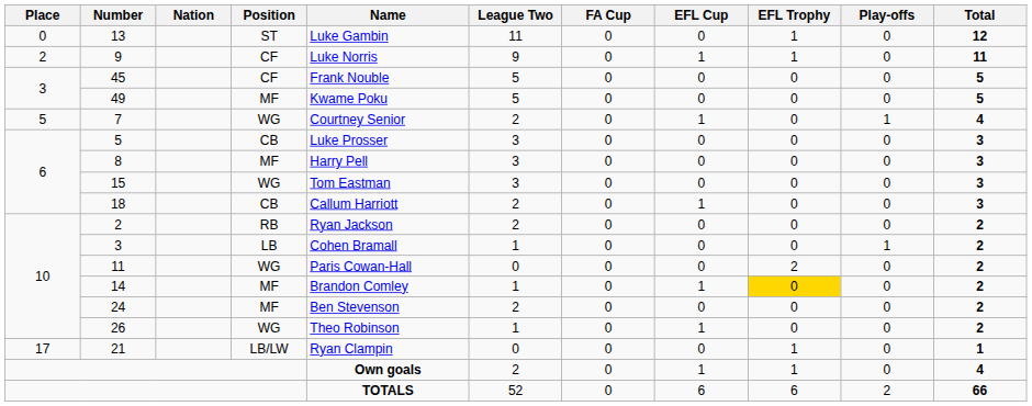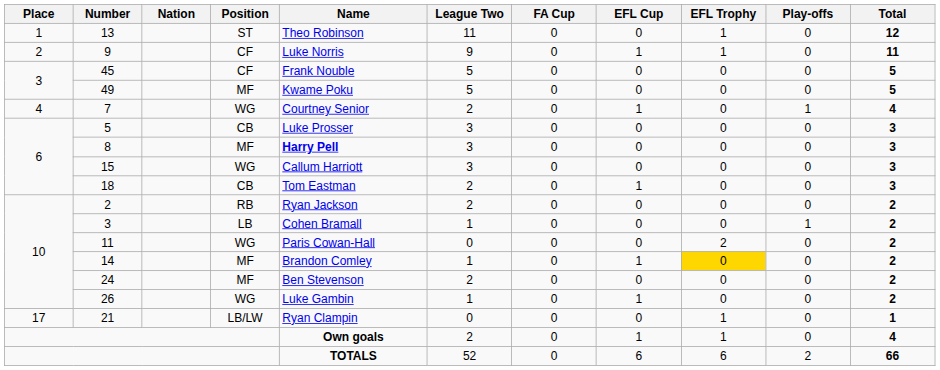 <table class="wikitable" style="font-size: 95%; text-align: center;">
 <tr>
 <th width=80>Place</th>
 <th width=80>Number</th>
 <th width=80>Nation</th>
 <th width=80>Position</th>
 <th width=180>Name</th>
 <th width=100>League Two</th>
 <th width=100>FA Cup</th>
 <th width=100>EFL Cup</th>
 <th width=100>EFL Trophy</th>
 <th width=100>Play-offs</th>
 <th width=100>Total</th>
 </tr>
 <tr>
-<td>0</td>
+<td>1</td>
 <td>13</td>
 <td></td>
 <td>ST</td>
-<td align="left"><a href='#'>Luke Gambin</a></td>
+<td align="left"><a href='#'>Theo Robinson</a></td>
 <td>11</td>
 <td>0</td>
 <td>0</td>
 <td>1</td>
 <td>0</td>
 <td><strong>12</strong></td>
 </tr>
 <tr>
 <td>2</td>
 <td>9</td>
 <td></td>
 <td>CF</td>
 <td align="left"><a href='#'>Luke Norris</a></td>
 <td>9</td>
 <td>0</td>
 <td>1</td>
 <td>1</td>
 <td>0</td>
 <td><strong>11</strong></td>
 </tr>
 <tr>
 <td rowspan=2>3</td>
 <td>45</td>
 <td></td>
 <td>CF</td>
 <td align="left"><a href='#'>Frank Nouble</a></td>
 <td>5</td>
 <td>0</td>
 <td>0</td>
 <td>0</td>
 <td>0</td>
 <td><strong>5</strong></td>
 </tr>
 <tr>
 <td>49</td>
 <td></td>
 <td>MF</td>
 <td align="left"><a href='#'>Kwame Poku</a></td>
 <td>5</td>
 <td>0</td>
 <td>0</td>
 <td>0</td>
 <td>0</td>
 <td><strong>5</strong></td>
 </tr>
 <tr>
-<td>5</td>
+<td>4</td>
 <td>7</td>
 <td></td>
 <td>WG</td>
 <td align="left"><a href='#'>Courtney Senior</a></td>
 <td>2</td>
 <td>0</td>
 <td>1</td>
 <td>0</td>
 <td>1</td>
 <td><strong>4</strong></td>
 </tr>
 <tr>
 <td rowspan=4>6</td>
 <td>5</td>
 <td></td>
 <td>CB</td>
 <td align="left"><a href='#'>Luke Prosser</a></td>
 <td>3</td>
 <td>0</td>
 <td>0</td>
 <td>0</td>
 <td>0</td>
 <td><strong>3</strong></td>
 </tr>
 <tr>
 <td>8</td>
 <td></td>
 <td>MF</td>
-<td align="left"><a href='#'>Harry Pell</a></td>
+<td align="left"><strong><a href='#'>Harry Pell</a></strong></td>
 <td>3</td>
 <td>0</td>
 <td>0</td>
 <td>0</td>
 <td>0</td>
 <td><strong>3</strong></td>
 </tr>
 <tr>
 <td>15</td>
 <td></td>
 <td>WG</td>
-<td align="left"><a href='#'>Tom Eastman</a></td>
+<td align="left"><a href='#'>Callum Harriott</a></td>
 <td>3</td>
 <td>0</td>
 <td>0</td>
 <td>0</td>
 <td>0</td>
 <td><strong>3</strong></td>
 </tr>
 <tr>
 <td>18</td>
 <td></td>
 <td>CB</td>
-<td align="left"><a href='#'>Callum Harriott</a></td>
+<td align="left"><a href='#'>Tom Eastman</a></td>
 <td>2</td>
 <td>0</td>
 <td>1</td>
 <td>0</td>
 <td>0</td>
 <td><strong>3</strong></td>
 </tr>
 <tr>
 <td rowspan=6>10</td>
 <td>2</td>
 <td></td>
 <td>RB</td>
 <td align="left"><a href='#'>Ryan Jackson</a></td>
 <td>2</td>
 <td>0</td>
 <td>0</td>
 <td>0</td>
 <td>0</td>
 <td><strong>2</strong></td>
 </tr>
 <tr>
 <td>3</td>
 <td></td>
 <td>LB</td>
 <td align="left"><a href='#'>Cohen Bramall</a></td>
 <td>1</td>
 <td>0</td>
 <td>0</td>
 <td>0</td>
 <td>1</td>
 <td><strong>2</strong></td>
 </tr>
 <tr>
 <td>11</td>
 <td></td>
 <td>WG</td>
 <td align="left"><a href='#'>Paris Cowan-Hall</a></td>
 <td>0</td>
 <td>0</td>
 <td>0</td>
 <td>2</td>
 <td>0</td>
 <td><strong>2</strong></td>
 </tr>
 <tr>
 <td>14</td>
 <td></td>
 <td>MF</td>
 <td align="left"><a href='#'>Brandon Comley</a></td>
 <td>1</td>
 <td>0</td>
 <td>1</td>
 <td style="background: gold;">0</td>
 <td>0</td>
 <td><strong>2</strong></td>
 </tr>
 <tr>
 <td>24</td>
 <td></td>
 <td>MF</td>
 <td align="left"><a href='#'>Ben Stevenson</a></td>
 <td>2</td>
 <td>0</td>
 <td>0</td>
 <td>0</td>
 <td>0</td>
 <td><strong>2</strong></td>
 </tr>
 <tr>
 <td>26</td>
 <td></td>
 <td>WG</td>
-<td align="left"><a href='#'>Theo Robinson</a></td>
+<td align="left"><a href='#'>Luke Gambin</a></td>
 <td>1</td>
 <td>0</td>
 <td>1</td>
 <td>0</td>
 <td>0</td>
 <td><strong>2</strong></td>
 </tr>
 <tr>
 <td>17</td>
 <td>21</td>
 <td></td>
 <td>LB/LW</td>
 <td align="left"><a href='#'>Ryan Clampin</a></td>
 <td>0</td>
 <td>0</td>
 <td>0</td>
 <td>1</td>
 <td>0</td>
 <td><strong>1</strong></td>
 </tr>
 <tr>
 <td colspan="4"></td>
 <td><strong>Own goals</strong></td>
 <td>2</td>
 <td>0</td>
 <td>1</td>
 <td>1</td>
 <td>0</td>
 <td><strong>4</strong></td>
 </tr>
 <tr>
 <td colspan="4"></td>
 <td><strong>TOTALS</strong></td>
 <td>52</td>
 <td>0</td>
 <td>6</td>
 <td>6</td>
 <td>2</td>
 <td><strong>66</strong></td>
 </tr>
 </table>
